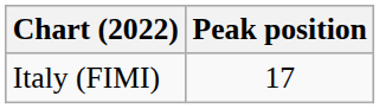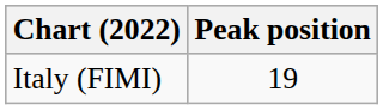 <table class="wikitable sortable">
 <tr>
 <th align="left">Chart (2022)</th>
 <th align="left">Peak position</th>
 </tr>
 <tr>
 <td align="left">Italy (FIMI)</td>
-<td align="center">17</td>
+<td align="center">19</td>
 </tr>
 </table>
